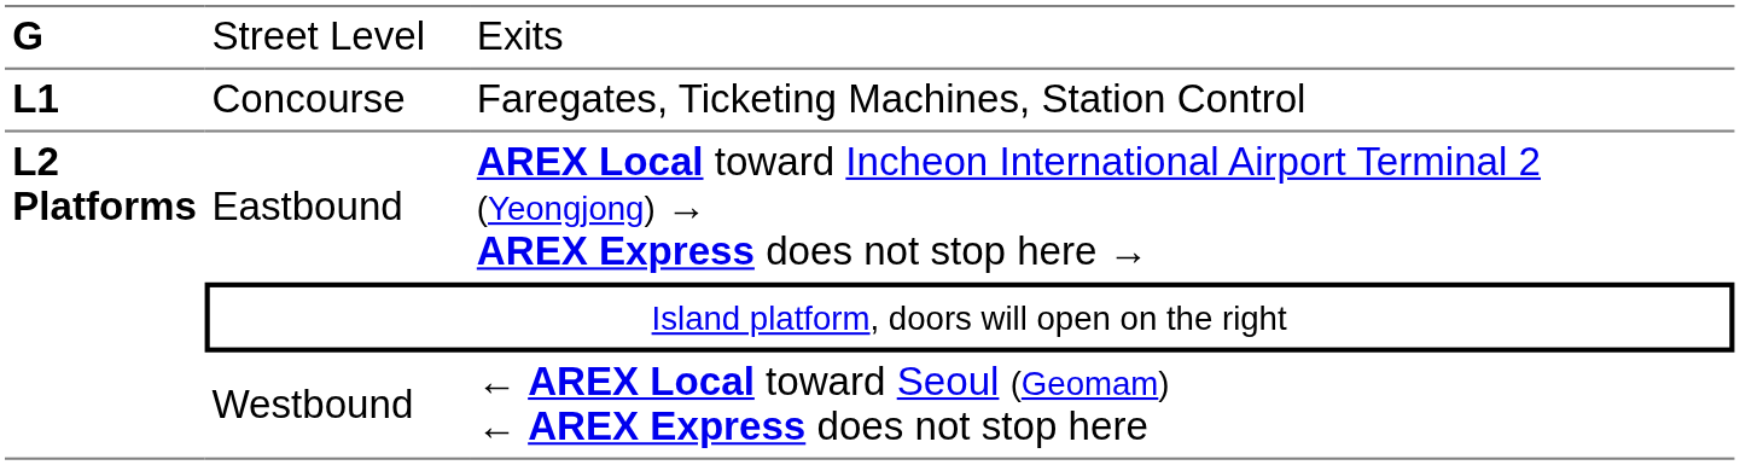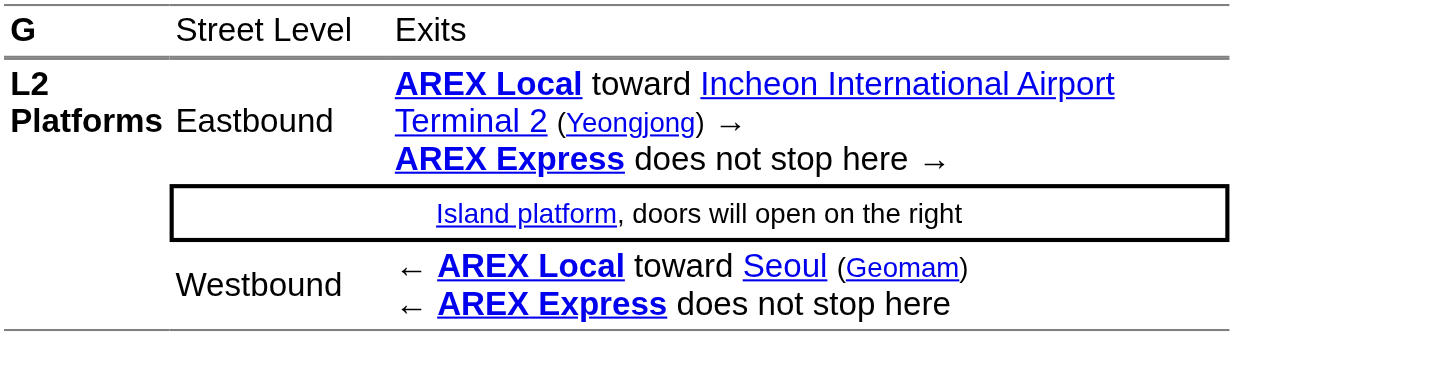 <table table border=0 cellspacing=0 cellpadding=3>
 <tr>
 <td style="border-top:solid 1px gray;border-bottom:solid 1px gray;" width=50 valign=top><strong>G</strong></td>
 <td style="border-top:solid 1px gray;border-bottom:solid 1px gray;" width=100 valign=top>Street Level</td>
 <td style="border-top:solid 1px gray;border-bottom:solid 1px gray;" width=400 valign=top>Exits</td>
-</tr>
-<tr>
-<td style="border-bottom:solid 0 gray;" width=50 valign=top><strong>L1</strong></td>
-<td style="border-bottom:solid 0 gray;" width=100 valign=top>Concourse</td>
-<td style="border-bottom:solid 0 gray;" width=500 valign=top>Faregates, Ticketing Machines, Station Control</td>
 </tr>
 <tr>
 <td style="border-top:solid 1px gray;border-bottom:solid 1px gray;" rowspan=3 valign=top><strong>L2<br>Platforms</strong></td>
 <td style="border-top:solid 1px gray;">Eastbound</td>
 <td style="border-top:solid 1px gray;"> <a href='#'><span><strong>AREX Local</strong></span></a> toward <a href='#'>Incheon International Airport Terminal 2</a> <small>(<a href='#'>Yeongjong</a>)</small> →<br> <a href='#'><span><strong>AREX Express</strong></span></a> does not stop here →</td>
 </tr>
 <tr>
 <td style="border-top:solid 2px black;border-right:solid 2px black;border-left:solid 2px black;border-bottom:solid 2px black;text-align:center;" colspan=2><small><a href='#'>Island platform</a>, doors will open on the right</small></td>
 </tr>
 <tr>
 <td style="border-bottom:solid 1px gray;">Westbound</td>
 <td style="border-bottom:solid 1px gray;">← <a href='#'><span><strong>AREX Local</strong></span></a> toward <a href='#'>Seoul</a> <small>(<a href='#'>Geomam</a>)</small><br>← <span><a href='#'><span><strong>AREX Express</strong></span></a> does not stop here</span></td>
 </tr>
 </table>
